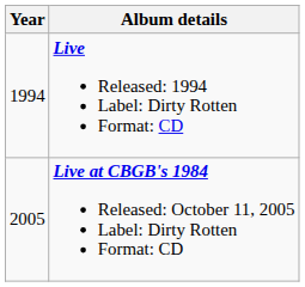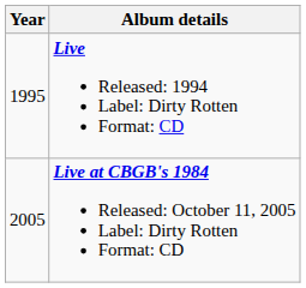 <table class ="wikitable">
 <tr>
 <th>Year</th>
 <th>Album details</th>
 </tr>
 <tr>
-<td>1994</td>
+<td>1995</td>
 <td><strong><em><a href='#'>Live</a></em></strong><br><ul><li>Released: 1994</li><li>Label: Dirty Rotten</li><li>Format: <a href='#'>CD</a></li></ul></td>
 </tr>
 <tr>
 <td>2005</td>
 <td><strong><em><a href='#'>Live at CBGB's 1984</a></em></strong><br><ul><li>Released: October 11, 2005</li><li>Label: Dirty Rotten</li><li>Format: CD</li></ul></td>
 </tr>
 </table>
